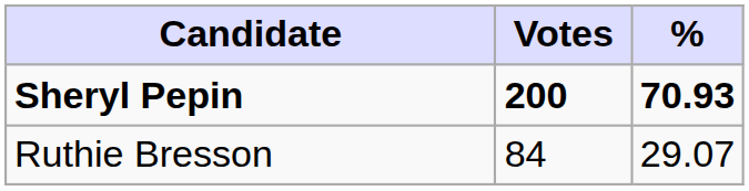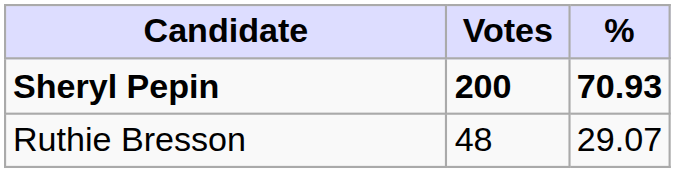 <table class="wikitable">
 <tr>
 <th style="background:#ddf; width:200px;">Candidate</th>
 <th style="background:#ddf; width:50px;">Votes</th>
 <th style="background:#ddf; width:30px;">%</th>
 </tr>
 <tr>
 <td><strong>Sheryl Pepin</strong></td>
 <td><strong>200</strong></td>
 <td><strong>70.93</strong></td>
 </tr>
 <tr>
 <td>Ruthie Bresson</td>
-<td>84</td>
+<td>48</td>
 <td>29.07</td>
 </tr>
 </table>
